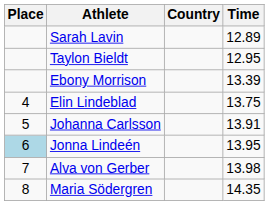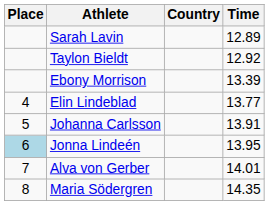 <table class="wikitable">
 <tr>
 <th>Place</th>
 <th>Athlete</th>
 <th>Country</th>
 <th>Time</th>
 </tr>
 <tr>
 <td align=center></td>
 <td><a href='#'>Sarah Lavin</a></td>
 <td></td>
 <td>12.89</td>
 </tr>
 <tr>
 <td align=center></td>
 <td><a href='#'>Taylon Bieldt</a></td>
 <td></td>
-<td>12.95</td>
+<td>12.92</td>
 </tr>
 <tr>
 <td align=center></td>
 <td><a href='#'>Ebony Morrison</a></td>
 <td></td>
 <td>13.39</td>
 </tr>
 <tr>
 <td align=center>4</td>
 <td><a href='#'>Elin Lindeblad</a></td>
 <td></td>
-<td>13.75</td>
+<td>13.77</td>
 </tr>
 <tr>
 <td align=center>5</td>
 <td><a href='#'>Johanna Carlsson</a></td>
 <td></td>
 <td>13.91</td>
 </tr>
 <tr>
 <td align=center style="background: lightblue;">6</td>
 <td><a href='#'>Jonna Lindeén</a></td>
 <td></td>
 <td>13.95</td>
 </tr>
 <tr>
 <td align=center>7</td>
 <td><a href='#'>Alva von Gerber</a></td>
 <td></td>
-<td>13.98</td>
+<td>14.01</td>
 </tr>
 <tr>
 <td align=center>8</td>
 <td><a href='#'>Maria Södergren</a></td>
 <td></td>
 <td>14.35</td>
 </tr>
 </table>
